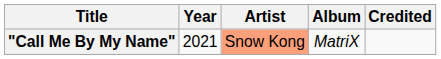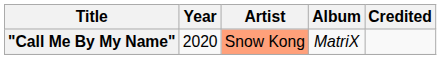 <table class="wikitable plainrowheaders" style="text-align:center">
 <tr>
 <th scope="col">Title</th>
 <th scope="col">Year</th>
 <th scope="col">Artist</th>
 <th scope="col">Album</th>
 <th scope="col">Credited</th>
 </tr>
 <tr>
 <th scope="row">"Call Me By My Name"</th>
-<td>2021</td>
+<td>2020</td>
 <td style="background: lightsalmon;">Snow Kong</td>
 <td><em>MatriX</em></td>
 <td></td>
 </tr>
 <tr>
 </tr>
 </table>
